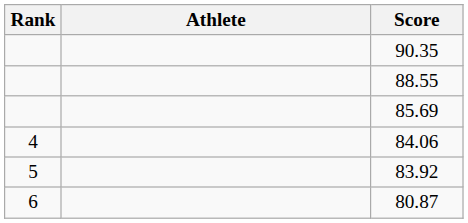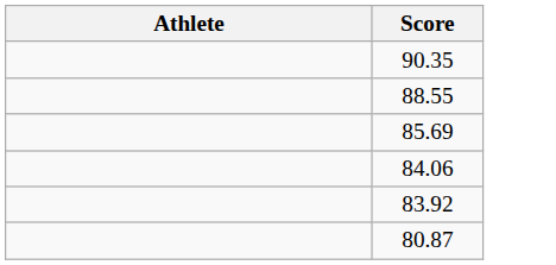 <table class=wikitable style="text-align:center">
 <tr>
-<th width=40>Rank</th>
 <th width=250>Athlete</th>
 <th width=70>Score</th>
 </tr>
 <tr>
-<td></td>
 <td align=left></td>
 <td>90.35</td>
 </tr>
 <tr>
-<td></td>
 <td align=left></td>
 <td>88.55</td>
 </tr>
 <tr>
-<td></td>
 <td align=left></td>
 <td>85.69</td>
 </tr>
 <tr>
-<td>4</td>
 <td align=left></td>
 <td>84.06</td>
 </tr>
 <tr>
-<td>5</td>
 <td align=left></td>
 <td>83.92</td>
 </tr>
 <tr>
-<td>6</td>
 <td align=left></td>
 <td>80.87</td>
 </tr>
 </table>
